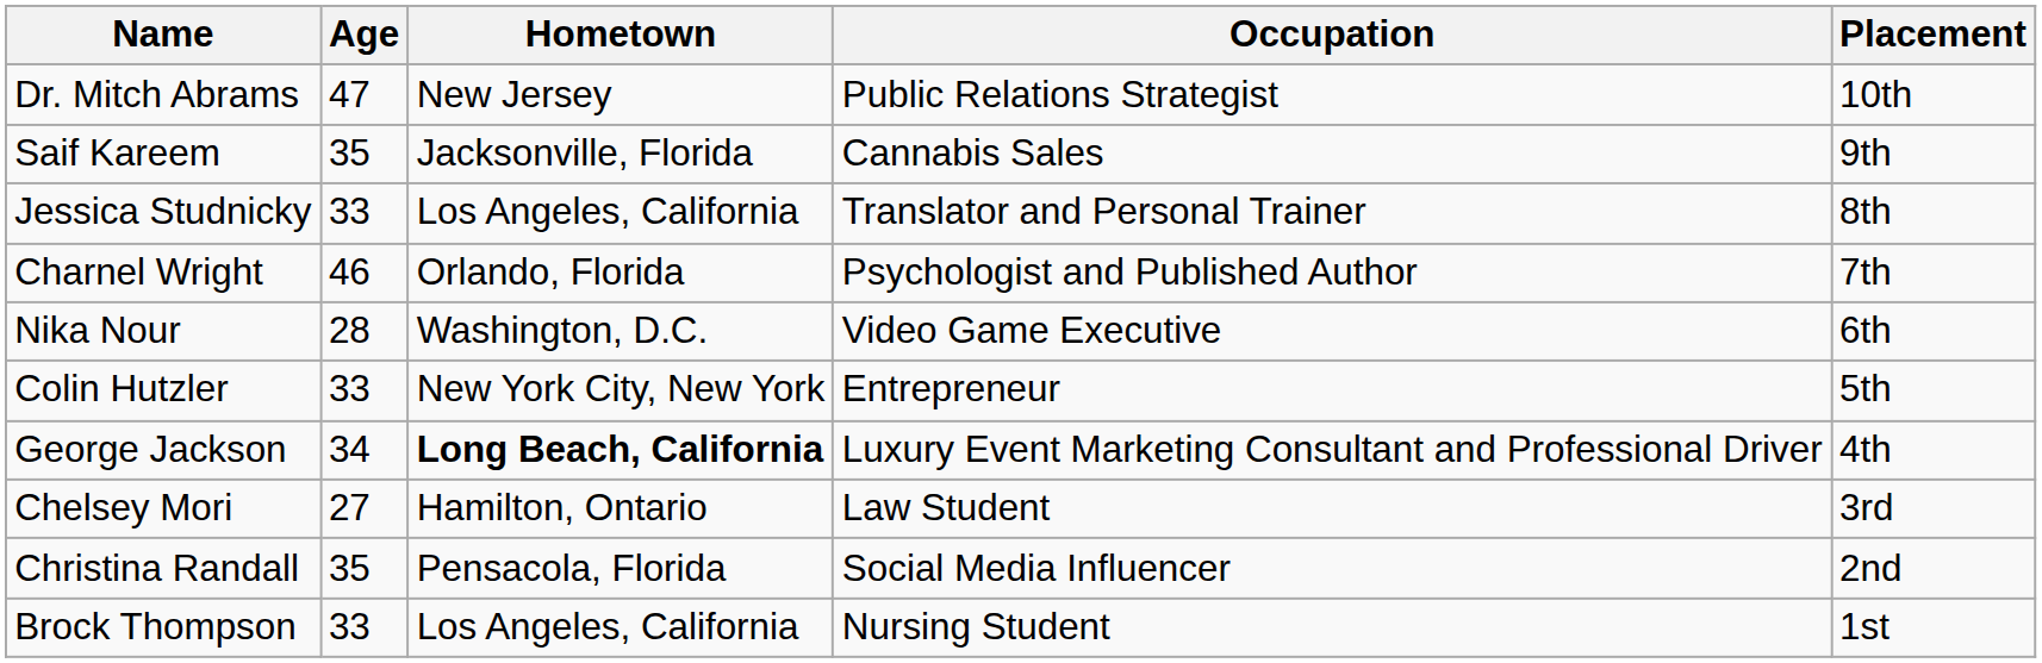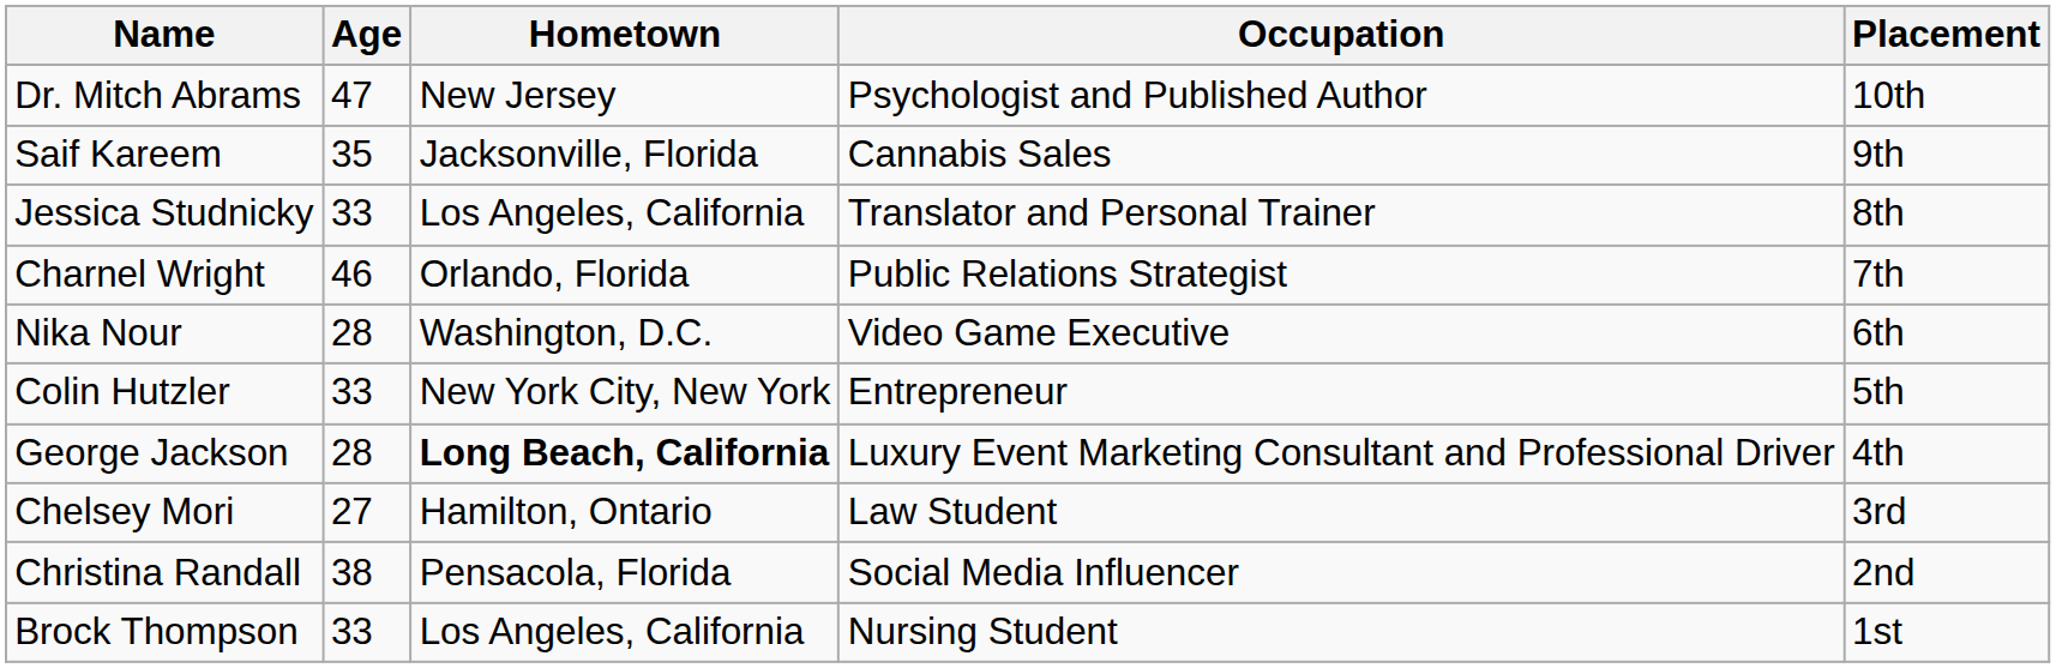 <table class="wikitable">
 <tr>
 <th>Name</th>
 <th>Age</th>
 <th>Hometown</th>
 <th>Occupation</th>
 <th>Placement</th>
 </tr>
 <tr>
 <td>Dr. Mitch Abrams</td>
 <td>47</td>
 <td>New Jersey</td>
-<td>Public Relations Strategist</td>
+<td>Psychologist and Published Author</td>
 <td>10th</td>
 </tr>
 <tr>
 <td>Saif Kareem</td>
 <td>35</td>
 <td>Jacksonville, Florida</td>
 <td>Cannabis Sales</td>
 <td>9th</td>
 </tr>
 <tr>
 <td>Jessica Studnicky</td>
 <td>33</td>
 <td>Los Angeles, California</td>
 <td>Translator and Personal Trainer</td>
 <td>8th</td>
 </tr>
 <tr>
 <td>Charnel Wright</td>
 <td>46</td>
 <td>Orlando, Florida</td>
-<td>Psychologist and Published Author</td>
+<td>Public Relations Strategist</td>
 <td>7th</td>
 </tr>
 <tr>
 <td>Nika Nour</td>
 <td>28</td>
 <td>Washington, D.C.</td>
 <td>Video Game Executive</td>
 <td>6th</td>
 </tr>
 <tr>
 <td>Colin Hutzler</td>
 <td>33</td>
 <td>New York City, New York</td>
 <td>Entrepreneur</td>
 <td>5th</td>
 </tr>
 <tr>
 <td>George Jackson</td>
-<td>34</td>
+<td>28</td>
 <td><strong>Long Beach, California</strong></td>
 <td>Luxury Event Marketing Consultant and Professional Driver</td>
 <td>4th</td>
 </tr>
 <tr>
 <td>Chelsey Mori</td>
 <td>27</td>
 <td>Hamilton, Ontario</td>
 <td>Law Student</td>
 <td>3rd</td>
 </tr>
 <tr>
 <td>Christina Randall</td>
-<td>35</td>
+<td>38</td>
 <td>Pensacola, Florida</td>
 <td>Social Media Influencer</td>
 <td>2nd</td>
 </tr>
 <tr>
 <td>Brock Thompson</td>
 <td>33</td>
 <td>Los Angeles, California</td>
 <td>Nursing Student</td>
 <td>1st</td>
 </tr>
 </table>
